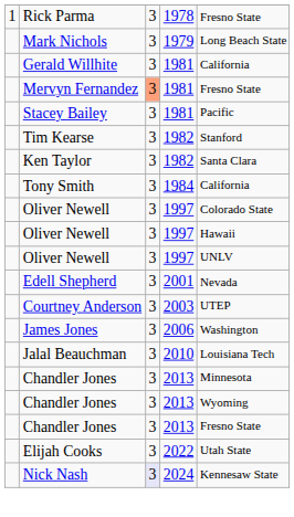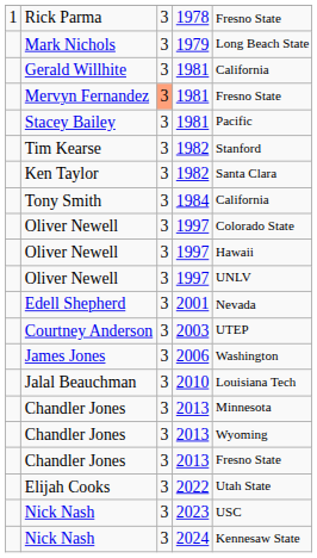 <table class="wikitable">
 <tr>
 </tr>
 <tr>
 <td>1</td>
 <td>Rick Parma</td>
 <td>3</td>
 <td><a href='#'>1978</a></td>
 <td style="font-size:80%;">Fresno State</td>
 </tr>
 <tr>
 <td></td>
 <td><a href='#'>Mark Nichols</a></td>
 <td>3</td>
 <td><a href='#'>1979</a></td>
 <td style="font-size:80%;">Long Beach State</td>
 </tr>
 <tr>
 <td></td>
 <td><a href='#'>Gerald Willhite</a></td>
 <td>3</td>
 <td><a href='#'>1981</a></td>
 <td style="font-size:80%;">California</td>
 </tr>
 <tr>
 <td></td>
 <td><a href='#'>Mervyn Fernandez</a></td>
 <td style="background: lightsalmon;">3</td>
 <td><a href='#'>1981</a></td>
 <td style="font-size:80%;">Fresno State</td>
 </tr>
 <tr>
 <td></td>
 <td><a href='#'>Stacey Bailey</a></td>
 <td>3</td>
 <td><a href='#'>1981</a></td>
 <td style="font-size:80%;">Pacific</td>
 </tr>
 <tr>
 <td></td>
 <td>Tim Kearse</td>
 <td>3</td>
 <td><a href='#'>1982</a></td>
 <td style="font-size:80%;">Stanford</td>
 </tr>
 <tr>
 <td></td>
 <td>Ken Taylor</td>
 <td>3</td>
 <td><a href='#'>1982</a></td>
 <td style="font-size:80%;">Santa Clara</td>
 </tr>
 <tr>
 <td></td>
 <td>Tony Smith</td>
 <td>3</td>
 <td><a href='#'>1984</a></td>
 <td style="font-size:80%;">California</td>
 </tr>
 <tr>
 <td></td>
 <td>Oliver Newell</td>
 <td>3</td>
 <td><a href='#'>1997</a></td>
 <td style="font-size:80%;">Colorado State</td>
 </tr>
 <tr>
 <td></td>
 <td>Oliver Newell</td>
 <td>3</td>
 <td><a href='#'>1997</a></td>
 <td style="font-size:80%;">Hawaii</td>
 </tr>
 <tr>
 <td></td>
 <td>Oliver Newell</td>
 <td>3</td>
 <td><a href='#'>1997</a></td>
 <td style="font-size:80%;">UNLV</td>
 </tr>
 <tr>
 <td></td>
 <td><a href='#'>Edell Shepherd</a></td>
 <td>3</td>
 <td><a href='#'>2001</a></td>
 <td style="font-size:80%;">Nevada</td>
 </tr>
 <tr>
 <td></td>
 <td><a href='#'>Courtney Anderson</a></td>
 <td>3</td>
 <td><a href='#'>2003</a></td>
 <td style="font-size:80%;">UTEP</td>
 </tr>
 <tr>
 <td></td>
 <td><a href='#'>James Jones</a></td>
 <td>3</td>
 <td><a href='#'>2006</a></td>
 <td style="font-size:80%;">Washington</td>
 </tr>
 <tr>
 <td></td>
 <td>Jalal Beauchman</td>
 <td>3</td>
 <td><a href='#'>2010</a></td>
 <td style="font-size:80%;">Louisiana Tech</td>
 </tr>
 <tr>
 <td></td>
 <td>Chandler Jones</td>
 <td>3</td>
 <td><a href='#'>2013</a></td>
 <td style="font-size:80%;">Minnesota</td>
 </tr>
 <tr>
 <td></td>
 <td>Chandler Jones</td>
 <td>3</td>
 <td><a href='#'>2013</a></td>
 <td style="font-size:80%;">Wyoming</td>
 </tr>
 <tr>
 <td></td>
 <td>Chandler Jones</td>
 <td>3</td>
 <td><a href='#'>2013</a></td>
 <td style="font-size:80%;">Fresno State</td>
 </tr>
 <tr>
 <td></td>
 <td>Elijah Cooks</td>
 <td>3</td>
 <td><a href='#'>2022</a></td>
 <td style="font-size:80%;">Utah State</td>
 </tr>
 <tr>
 <td></td>
 <td><a href='#'>Nick Nash</a></td>
-<td style="background: lavender;">3</td>
+<td>3</td>
+<td><a href='#'>2023</a></td>
+<td style="font-size:80%;">USC</td>
+</tr>
+<tr>
+<td></td>
+<td><a href='#'>Nick Nash</a></td>
+<td>3</td>
 <td><a href='#'>2024</a></td>
 <td style="font-size:80%;">Kennesaw State</td>
 </tr>
 </table>
